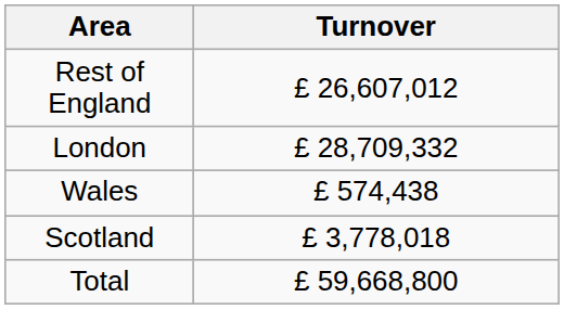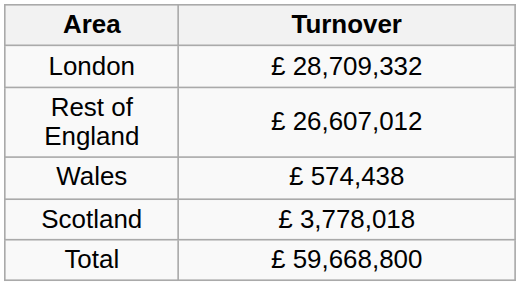 <table class="wikitable" style="text-align:center">
 <tr>
 <th width=100>Area</th>
 <th width=200>Turnover</th>
 </tr>
 <tr>
+<td>London</td>
+<td>£ 28,709,332</td>
+</tr>
+<tr>
 <td>Rest of England</td>
 <td>£ 26,607,012</td>
-</tr>
-<tr>
-<td>London</td>
-<td>£ 28,709,332</td>
 </tr>
 <tr>
 <td>Wales</td>
 <td>£ 574,438</td>
 </tr>
 <tr>
 <td>Scotland</td>
 <td>£ 3,778,018</td>
 </tr>
 <tr>
 <td>Total</td>
 <td>£ 59,668,800</td>
 </tr>
 </table>
